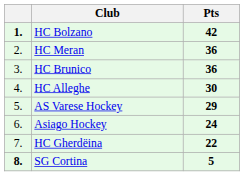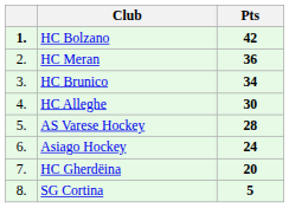 <table class="wikitable">
 <tr>
 <th width="30"></th>
 <th width="200">Club</th>
 <th width="70">Pts</th>
 </tr>
 <tr bgcolor="#e6fae6" align="center">
 <td><strong>1.</strong></td>
 <td align="left"><a href='#'>HC Bolzano</a></td>
 <td><strong>42</strong></td>
 </tr>
 <tr bgcolor="#e6fae6" align="center">
 <td>2.</td>
 <td align="left"><a href='#'>HC Meran</a></td>
 <td><strong>36</strong></td>
 </tr>
 <tr bgcolor="#e6fae6" align="center">
 <td>3.</td>
 <td align="left"><a href='#'>HC Brunico</a></td>
-<td><strong>36</strong></td>
+<td><strong>34</strong></td>
 </tr>
 <tr bgcolor="#e6fae6" align="center">
 <td>4.</td>
 <td align="left"><a href='#'>HC Alleghe</a></td>
 <td><strong>30</strong></td>
 </tr>
 <tr bgcolor="#e6fae6" align="center">
 <td>5.</td>
 <td align="left"><a href='#'>AS Varese Hockey</a></td>
-<td><strong>29</strong></td>
+<td><strong>28</strong></td>
 </tr>
 <tr bgcolor="#e6fae6" align="center">
 <td>6.</td>
 <td align="left"><a href='#'>Asiago Hockey</a></td>
 <td><strong>24</strong></td>
 </tr>
 <tr bgcolor="#e6fae6" align="center">
 <td>7.</td>
 <td align="left"><a href='#'>HC Gherdëina</a></td>
-<td><strong>22</strong></td>
+<td><strong>20</strong></td>
 </tr>
 <tr bgcolor="#e6fae6" align="center">
-<td><strong>8.</strong></td>
+<td>8.</td>
 <td align="left"><a href='#'>SG Cortina</a></td>
 <td><strong>5</strong></td>
 </tr>
 </table>
